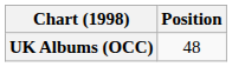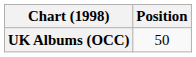 <table class="wikitable plainrowheaders" style="text-align:center;">
 <tr>
 <th scope="col">Chart (1998)</th>
 <th scope="col">Position</th>
 </tr>
 <tr>
 <th scope="row">UK Albums (OCC)</th>
-<td>48</td>
+<td>50</td>
 </tr>
 </table>
